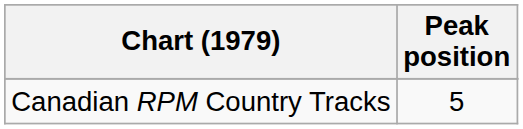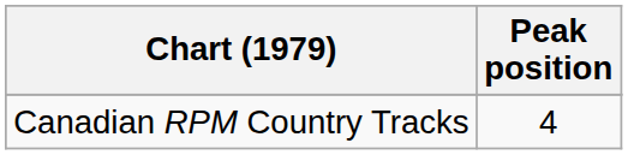 <table class="wikitable sortable">
 <tr>
 <th align="left">Chart (1979)</th>
 <th align="center">Peak<br>position</th>
 </tr>
 <tr>
 </tr>
 <tr>
 <td align="left">Canadian <em>RPM</em> Country Tracks</td>
-<td align="center">5</td>
+<td align="center">4</td>
 </tr>
 </table>
